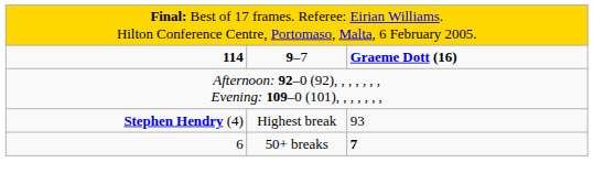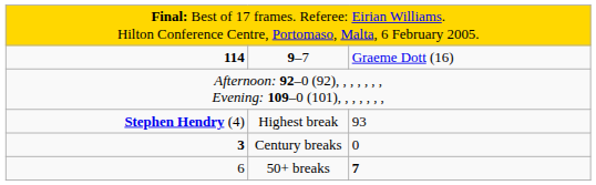 <table class="wikitable" style="font-size: 95%; margin: 1em auto 1em auto;">
 <tr>
 <td colspan="3" align="center" bgcolor="#ffd700"><strong>Final:</strong> Best of 17 frames. Referee: <a href='#'>Eirian Williams</a>.<br>Hilton Conference Centre, <a href='#'>Portomaso</a>, <a href='#'>Malta</a>, 6 February 2005.</td>
 </tr>
 <tr>
 <td align="right"><strong>114</strong></td>
 <td width="100" align="center"><strong>9</strong>–7</td>
-<td width="250"><strong><a href='#'>Graeme Dott</a> (16) <br></strong></td>
+<td width="250"><a href='#'>Graeme Dott</a> (16) <br></td>
 </tr>
 <tr>
 <td colspan="3" align="center" style="font-size: 100%"><em>Afternoon:</em> <strong>92</strong>–0 (92), , , , , , ,  <br><em>Evening:</em> <strong>109</strong>–0 (101), , , , , , , </td>
 </tr>
 <tr>
 <td width="250" align="right"><strong><a href='#'>Stephen Hendry</a></strong> (4) <br></td>
 <td align="center">Highest break</td>
 <td>93</td>
 </tr>
 <tr>
+<td align="right"><strong>3</strong></td>
+<td align="center">Century breaks</td>
+<td>0</td>
+</tr>
+<tr>
 <td align="right">6</td>
 <td align="center">50+ breaks</td>
 <td><strong>7</strong></td>
 </tr>
 </table>
